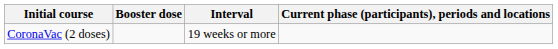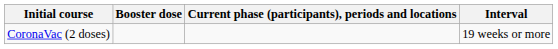 <table class="wikitable sortable mw-collapsible">
 <tr>
 <th scope="col">Initial course</th>
 <th scope="col">Booster dose</th>
+<th scope="col">Current phase (participants), periods and locations</th>
 <th scope="col">Interval</th>
-<th scope="col">Current phase (participants), periods and locations</th>
 </tr>
 <tr>
 <td><a href='#'>CoronaVac</a> (2 doses)</td>
 <td></td>
+<td></td>
 <td>19 weeks or more</td>
-<td></td>
 </tr>
 </table>
